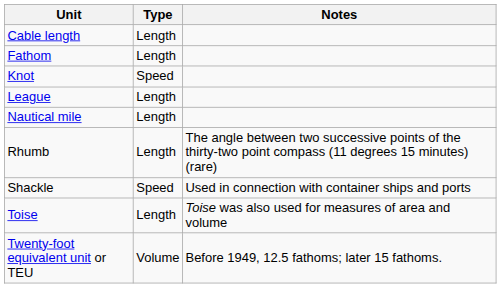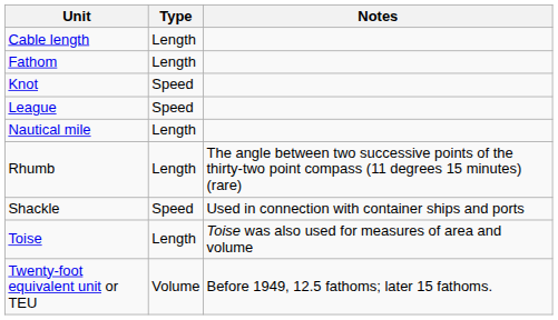 <table class="wikitable sortable">
 <tr>
 <th>Unit</th>
 <th>Type</th>
 <th>Notes</th>
 </tr>
 <tr>
 <td><a href='#'>Cable length</a></td>
 <td>Length</td>
 <td></td>
 </tr>
 <tr>
 <td><a href='#'>Fathom</a></td>
 <td>Length</td>
 <td></td>
 </tr>
 <tr>
 <td><a href='#'>Knot</a></td>
 <td>Speed</td>
 <td></td>
 </tr>
 <tr>
 <td><a href='#'>League</a></td>
-<td>Length</td>
+<td>Speed</td>
 <td></td>
 </tr>
 <tr>
 <td><a href='#'>Nautical mile</a></td>
 <td>Length</td>
 <td></td>
 </tr>
 <tr>
 <td>Rhumb</td>
 <td>Length</td>
 <td>The angle between two successive points of the thirty-two point compass (11 degrees 15 minutes) (rare)</td>
 </tr>
 <tr>
 <td>Shackle</td>
 <td>Speed</td>
 <td>Used in connection with container ships and ports</td>
 </tr>
 <tr>
 <td><a href='#'>Toise</a></td>
 <td>Length</td>
 <td><em>Toise</em> was also used for measures of area and volume</td>
 </tr>
 <tr>
 <td><a href='#'>Twenty-foot equivalent unit</a> or TEU</td>
 <td>Volume</td>
 <td>Before 1949, 12.5 fathoms; later 15 fathoms.</td>
 </tr>
 </table>
